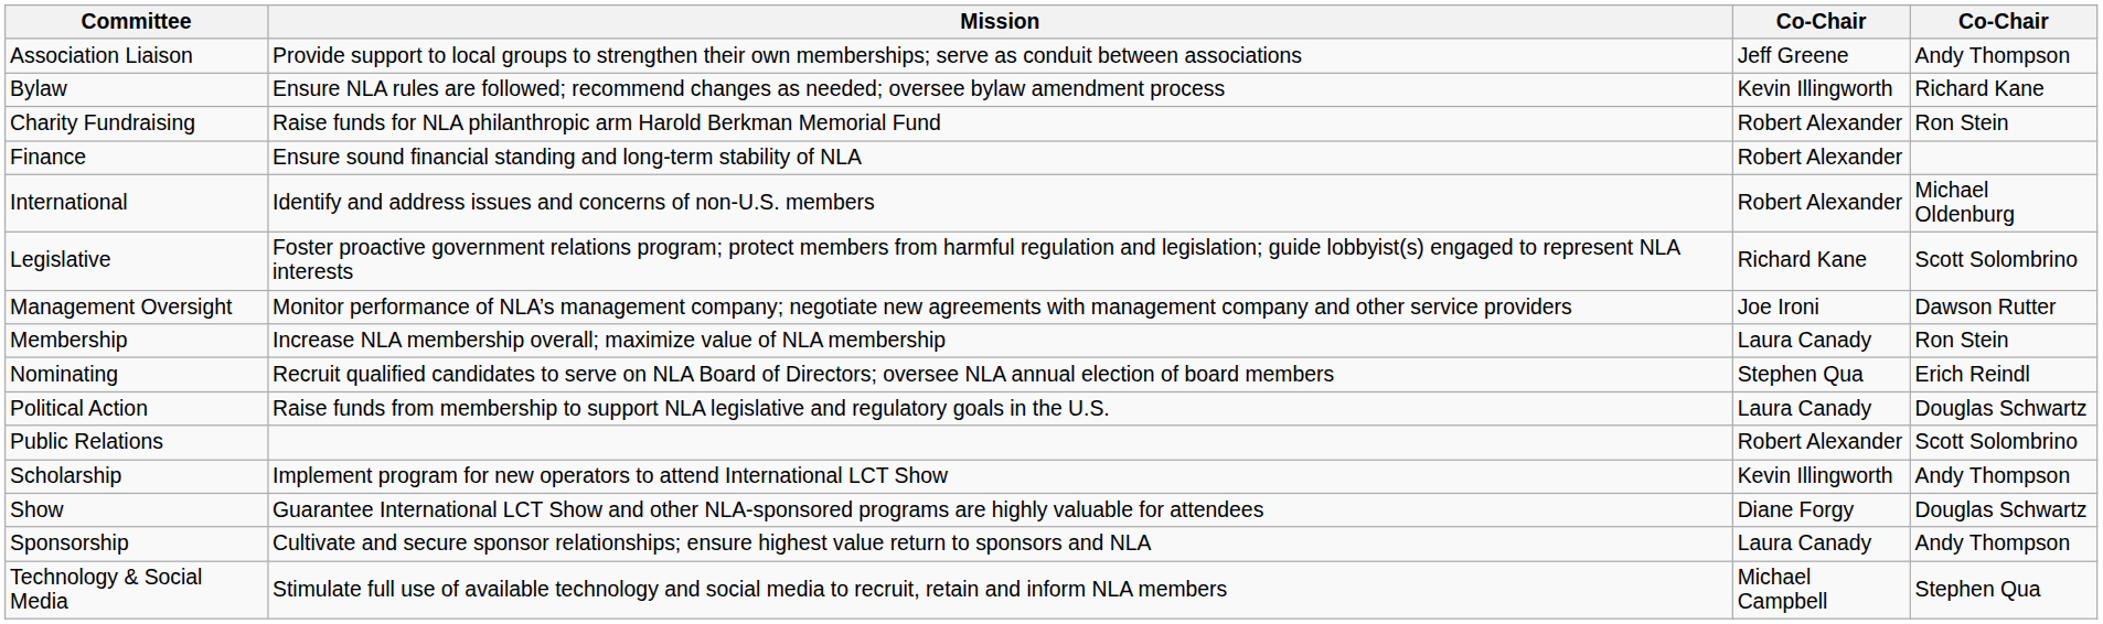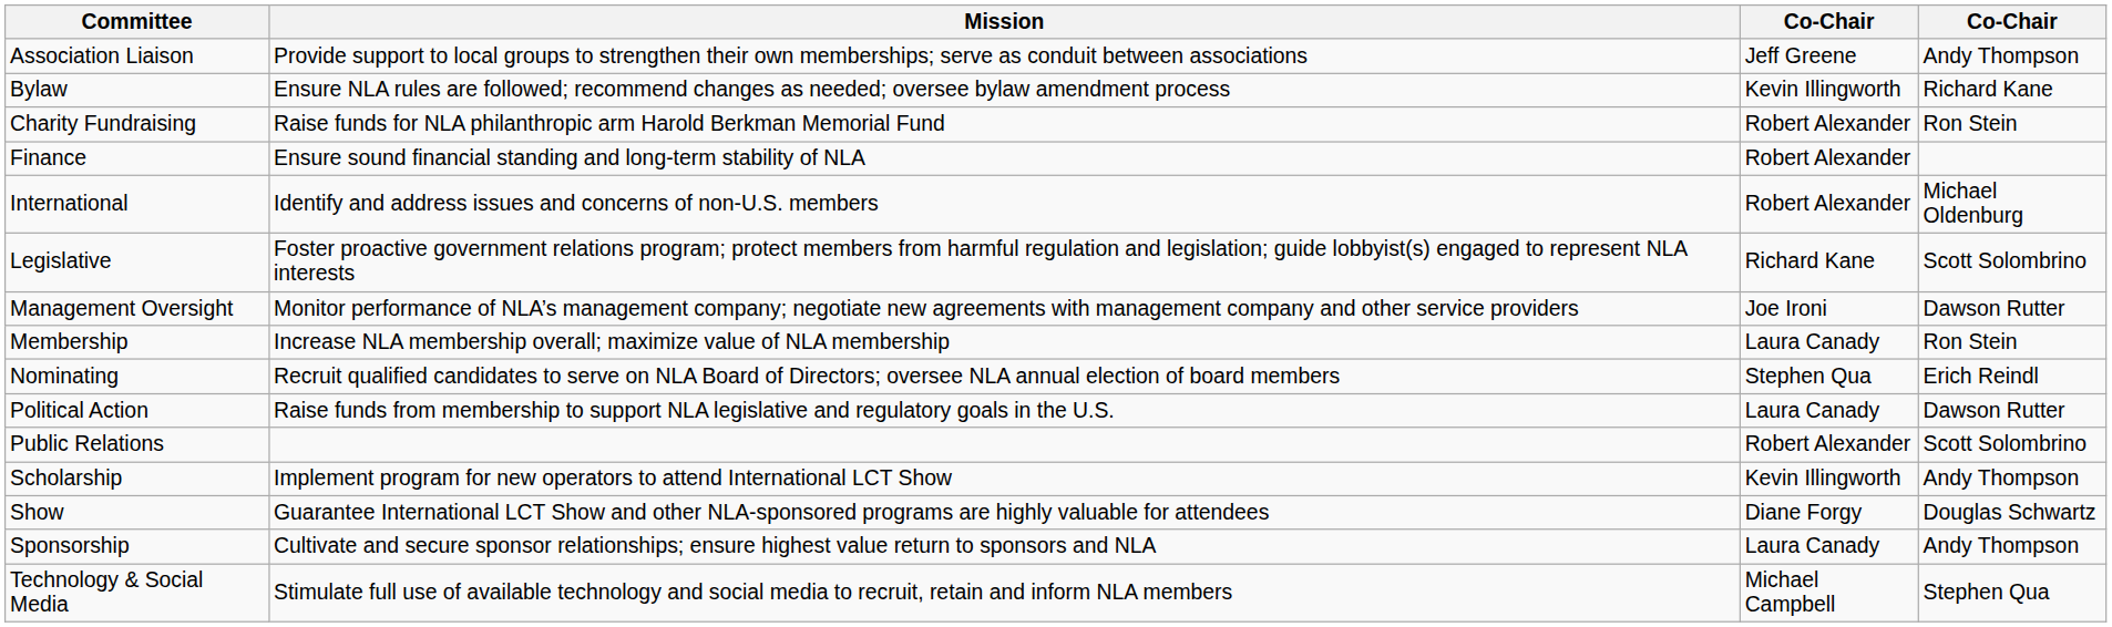 <table class="wikitable">
 <tr>
 <th>Committee</th>
 <th>Mission</th>
 <th>Co-Chair</th>
 <th>Co-Chair</th>
 </tr>
 <tr>
 <td>Association Liaison</td>
 <td>Provide support to local groups to strengthen their own memberships; serve as conduit between associations</td>
 <td>Jeff Greene</td>
 <td>Andy Thompson</td>
 </tr>
 <tr>
 <td>Bylaw</td>
 <td>Ensure NLA rules are followed; recommend changes as needed; oversee bylaw amendment process</td>
 <td>Kevin Illingworth</td>
 <td>Richard Kane</td>
 </tr>
 <tr>
 <td>Charity Fundraising</td>
 <td>Raise funds for NLA philanthropic arm Harold Berkman Memorial Fund</td>
 <td>Robert Alexander</td>
 <td>Ron Stein</td>
 </tr>
 <tr>
 <td>Finance</td>
 <td>Ensure sound financial standing and long-term stability of NLA</td>
 <td>Robert Alexander</td>
 <td></td>
 </tr>
 <tr>
 <td>International</td>
 <td>Identify and address issues and concerns of non-U.S. members</td>
 <td>Robert Alexander</td>
 <td>Michael Oldenburg</td>
 </tr>
 <tr>
 <td>Legislative</td>
 <td>Foster proactive government relations program; protect members from harmful regulation and legislation; guide lobbyist(s) engaged to represent NLA interests</td>
 <td>Richard Kane</td>
 <td>Scott Solombrino</td>
 </tr>
 <tr>
 <td>Management Oversight</td>
 <td>Monitor performance of NLA’s management company; negotiate new agreements with management company and other service providers</td>
 <td>Joe Ironi</td>
 <td>Dawson Rutter</td>
 </tr>
 <tr>
 <td>Membership</td>
 <td>Increase NLA membership overall; maximize value of NLA membership</td>
 <td>Laura Canady</td>
 <td>Ron Stein</td>
 </tr>
 <tr>
 <td>Nominating</td>
 <td>Recruit qualified candidates to serve on NLA Board of Directors; oversee NLA annual election of board members</td>
 <td>Stephen Qua</td>
 <td>Erich Reindl</td>
 </tr>
 <tr>
 <td>Political Action</td>
 <td>Raise funds from membership to support NLA legislative and regulatory goals in the U.S.</td>
 <td>Laura Canady</td>
-<td>Douglas Schwartz</td>
+<td>Dawson Rutter</td>
 </tr>
 <tr>
 <td>Public Relations</td>
 <td></td>
 <td>Robert Alexander</td>
 <td>Scott Solombrino</td>
 </tr>
 <tr>
 <td>Scholarship</td>
 <td>Implement program for new operators to attend International LCT Show</td>
 <td>Kevin Illingworth</td>
 <td>Andy Thompson</td>
 </tr>
 <tr>
 <td>Show</td>
 <td>Guarantee International LCT Show and other NLA-sponsored programs are highly valuable for attendees</td>
 <td>Diane Forgy</td>
 <td>Douglas Schwartz</td>
 </tr>
 <tr>
 <td>Sponsorship</td>
 <td>Cultivate and secure sponsor relationships; ensure highest value return to sponsors and NLA</td>
 <td>Laura Canady</td>
 <td>Andy Thompson</td>
 </tr>
 <tr>
 <td>Technology & Social Media</td>
 <td>Stimulate full use of available technology and social media to recruit, retain and inform NLA members</td>
 <td>Michael Campbell</td>
 <td>Stephen Qua</td>
 </tr>
 </table>
